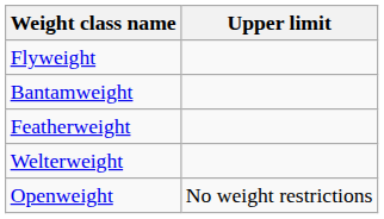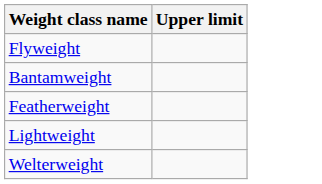 <table class="wikitable" style="font-size:95%;">
 <tr>
 <th><strong>Weight class name</strong></th>
 <th><strong>Upper limit</strong></th>
 </tr>
 <tr align="center">
 <td align="left"><a href='#'>Flyweight</a></td>
 <td></td>
 </tr>
 <tr align="center">
 <td align="left"><a href='#'>Bantamweight</a></td>
 <td></td>
 </tr>
 <tr align="center">
 <td align="left"><a href='#'>Featherweight</a></td>
 <td></td>
 </tr>
 <tr align="center">
+<td align="left"><a href='#'>Lightweight</a></td>
+<td></td>
+</tr>
+<tr align="center">
 <td align="left"><a href='#'>Welterweight</a></td>
 <td></td>
 </tr>
-<tr align="center">
-<td align="left"><a href='#'>Openweight</a></td>
-<td>No weight restrictions</td>
-</tr>
 </table>
